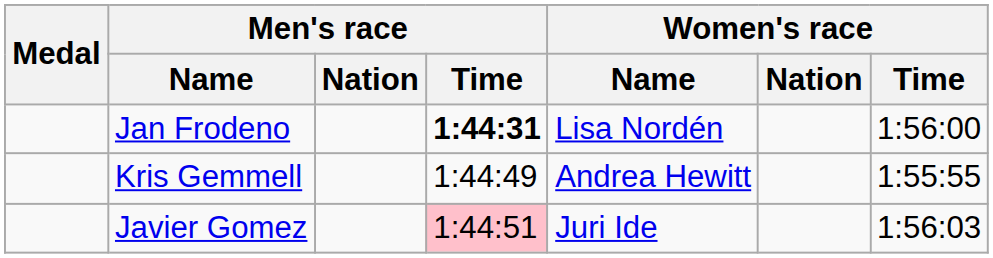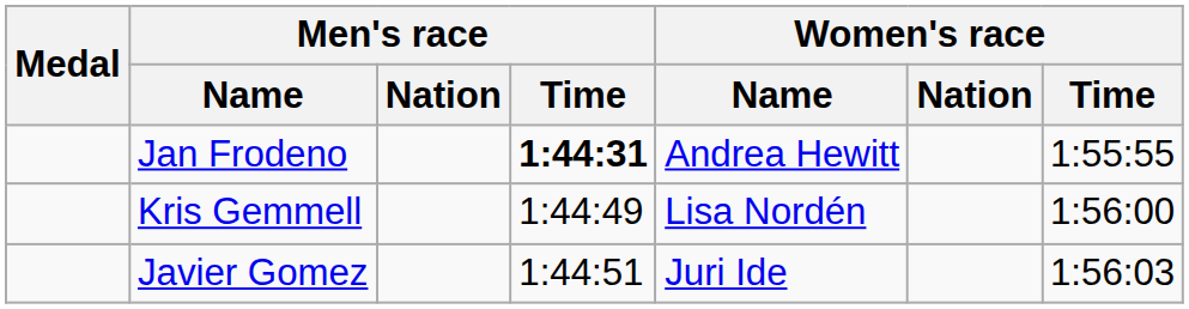 <table class="wikitable">
 <tr>
 <th rowspan="2">Medal</th>
 <th colspan="3">Men's race</th>
 <th colspan="3">Women's race</th>
 </tr>
 <tr>
 <th>Name</th>
 <th>Nation</th>
 <th>Time</th>
 <th>Name</th>
 <th>Nation</th>
 <th>Time</th>
 </tr>
 <tr>
 <td align="center"></td>
 <td><a href='#'>Jan Frodeno</a></td>
 <td></td>
 <td><strong>1:44:31</strong></td>
+<td><a href='#'>Andrea Hewitt</a></td>
+<td></td>
+<td>1:55:55</td>
+</tr>
+<tr>
+<td align="center"></td>
+<td><a href='#'>Kris Gemmell</a></td>
+<td></td>
+<td>1:44:49</td>
 <td><a href='#'>Lisa Nordén</a></td>
 <td></td>
 <td>1:56:00</td>
 </tr>
 <tr>
 <td align="center"></td>
-<td><a href='#'>Kris Gemmell</a></td>
-<td></td>
-<td>1:44:49</td>
-<td><a href='#'>Andrea Hewitt</a></td>
-<td></td>
-<td>1:55:55</td>
-</tr>
-<tr>
-<td align="center"></td>
 <td><a href='#'>Javier Gomez</a></td>
 <td></td>
-<td style="background: pink;">1:44:51</td>
+<td>1:44:51</td>
 <td><a href='#'>Juri Ide</a></td>
 <td></td>
 <td>1:56:03</td>
 </tr>
 </table>
